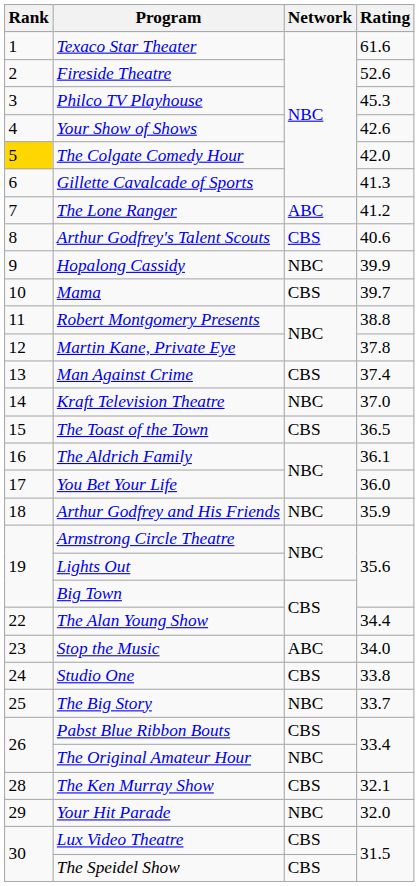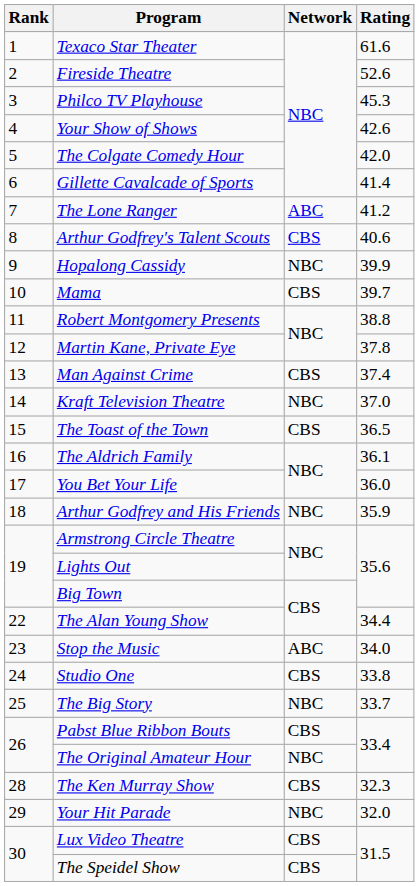 <table class="wikitable">
 <tr>
 <th>Rank</th>
 <th>Program</th>
 <th>Network</th>
 <th>Rating</th>
 </tr>
 <tr>
 <td>1</td>
 <td><em><a href='#'>Texaco Star Theater</a></em></td>
 <td rowspan="6"><a href='#'>NBC</a></td>
 <td>61.6</td>
 </tr>
 <tr>
 <td>2</td>
 <td><em><a href='#'>Fireside Theatre</a></em></td>
 <td>52.6</td>
 </tr>
 <tr>
 <td>3</td>
 <td><em><a href='#'>Philco TV Playhouse</a></em></td>
 <td>45.3</td>
 </tr>
 <tr>
 <td>4</td>
 <td><em><a href='#'>Your Show of Shows</a></em></td>
 <td>42.6</td>
 </tr>
 <tr>
-<td style="background: gold;">5</td>
+<td>5</td>
 <td><em><a href='#'>The Colgate Comedy Hour</a></em></td>
 <td>42.0</td>
 </tr>
 <tr>
 <td>6</td>
 <td><em><a href='#'>Gillette Cavalcade of Sports</a></em></td>
-<td>41.3</td>
+<td>41.4</td>
 </tr>
 <tr>
 <td>7</td>
 <td><em><a href='#'>The Lone Ranger</a></em></td>
 <td><a href='#'>ABC</a></td>
 <td>41.2</td>
 </tr>
 <tr>
 <td>8</td>
 <td><em><a href='#'>Arthur Godfrey's Talent Scouts</a></em></td>
 <td><a href='#'>CBS</a></td>
 <td>40.6</td>
 </tr>
 <tr>
 <td>9</td>
 <td><em><a href='#'>Hopalong Cassidy</a></em></td>
 <td>NBC</td>
 <td>39.9</td>
 </tr>
 <tr>
 <td>10</td>
 <td><em><a href='#'>Mama</a></em></td>
 <td>CBS</td>
 <td>39.7</td>
 </tr>
 <tr>
 <td>11</td>
 <td><em><a href='#'>Robert Montgomery Presents</a></em></td>
 <td rowspan="2">NBC</td>
 <td>38.8</td>
 </tr>
 <tr>
 <td>12</td>
 <td><em><a href='#'>Martin Kane, Private Eye</a></em></td>
 <td>37.8</td>
 </tr>
 <tr>
 <td>13</td>
 <td><em><a href='#'>Man Against Crime</a></em></td>
 <td>CBS</td>
 <td>37.4</td>
 </tr>
 <tr>
 <td>14</td>
 <td><em><a href='#'>Kraft Television Theatre</a></em></td>
 <td>NBC</td>
 <td>37.0</td>
 </tr>
 <tr>
 <td>15</td>
 <td><em><a href='#'>The Toast of the Town</a></em></td>
 <td>CBS</td>
 <td>36.5</td>
 </tr>
 <tr>
 <td>16</td>
 <td><em><a href='#'>The Aldrich Family</a></em></td>
 <td rowspan="2">NBC</td>
 <td>36.1</td>
 </tr>
 <tr>
 <td>17</td>
 <td><em><a href='#'>You Bet Your Life</a></em></td>
 <td>36.0</td>
 </tr>
 <tr>
 <td>18</td>
 <td><em><a href='#'>Arthur Godfrey and His Friends</a></em></td>
 <td>NBC</td>
 <td>35.9</td>
 </tr>
 <tr>
 <td rowspan="3">19</td>
 <td><em><a href='#'>Armstrong Circle Theatre</a></em></td>
 <td rowspan="2">NBC</td>
 <td rowspan="3">35.6</td>
 </tr>
 <tr>
 <td><em><a href='#'>Lights Out</a></em></td>
 </tr>
 <tr>
 <td><em><a href='#'>Big Town</a></em></td>
 <td rowspan="2">CBS</td>
 </tr>
 <tr>
 <td>22</td>
 <td><em><a href='#'>The Alan Young Show</a></em></td>
 <td>34.4</td>
 </tr>
 <tr>
 <td>23</td>
 <td><em><a href='#'>Stop the Music</a></em></td>
 <td>ABC</td>
 <td>34.0</td>
 </tr>
 <tr>
 <td>24</td>
 <td><em><a href='#'>Studio One</a></em></td>
 <td>CBS</td>
 <td>33.8</td>
 </tr>
 <tr>
 <td>25</td>
 <td><em><a href='#'>The Big Story</a></em></td>
 <td>NBC</td>
 <td>33.7</td>
 </tr>
 <tr>
 <td rowspan="2">26</td>
 <td><em><a href='#'>Pabst Blue Ribbon Bouts</a></em></td>
 <td>CBS</td>
 <td rowspan="2">33.4</td>
 </tr>
 <tr>
 <td><em><a href='#'>The Original Amateur Hour</a></em></td>
 <td>NBC</td>
 </tr>
 <tr>
 <td>28</td>
 <td><em><a href='#'>The Ken Murray Show</a></em></td>
 <td>CBS</td>
-<td>32.1</td>
+<td>32.3</td>
 </tr>
 <tr>
 <td>29</td>
 <td><em><a href='#'>Your Hit Parade</a></em></td>
 <td>NBC</td>
 <td>32.0</td>
 </tr>
 <tr>
 <td rowspan="2">30</td>
 <td><em><a href='#'>Lux Video Theatre</a></em></td>
 <td>CBS</td>
 <td rowspan="2">31.5</td>
 </tr>
 <tr>
 <td><em>The Speidel Show</em></td>
 <td>CBS</td>
 </tr>
 </table>
